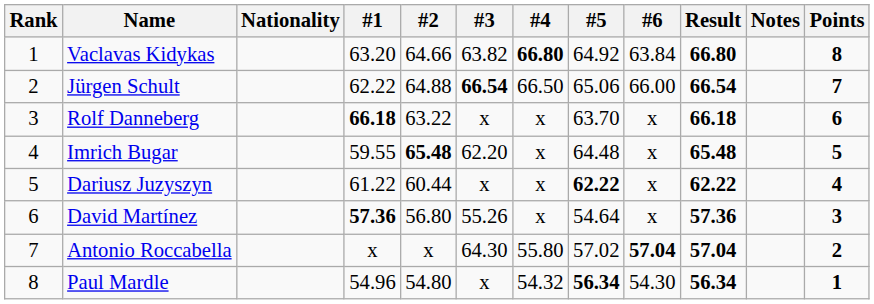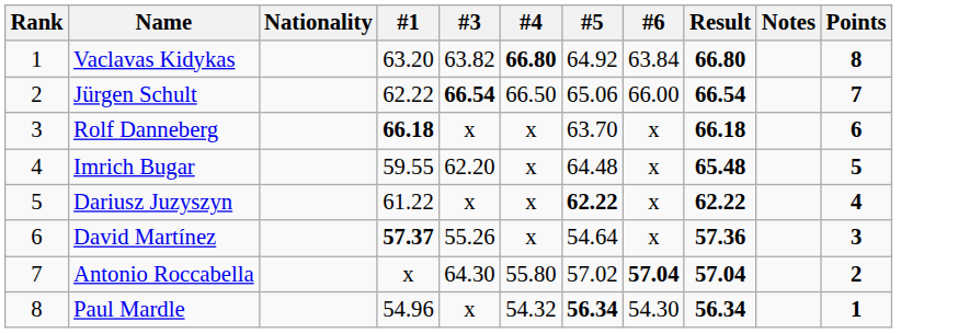 <table class="wikitable sortable" style="text-align:center">
 <tr>
 <th>Rank</th>
 <th>Name</th>
 <th>Nationality</th>
 <th>#1</th>
-<th>#2</th>
 <th>#3</th>
 <th>#4</th>
 <th>#5</th>
 <th>#6</th>
 <th>Result</th>
 <th>Notes</th>
 <th>Points</th>
 </tr>
 <tr>
 <td>1</td>
 <td align=left><a href='#'>Vaclavas Kidykas</a></td>
 <td align=left></td>
 <td>63.20</td>
-<td>64.66</td>
 <td>63.82</td>
 <td><strong>66.80</strong></td>
 <td>64.92</td>
 <td>63.84</td>
 <td><strong>66.80</strong></td>
 <td></td>
 <td><strong>8</strong></td>
 </tr>
 <tr>
 <td>2</td>
 <td align=left><a href='#'>Jürgen Schult</a></td>
 <td align=left></td>
 <td>62.22</td>
-<td>64.88</td>
 <td><strong>66.54</strong></td>
 <td>66.50</td>
 <td>65.06</td>
 <td>66.00</td>
 <td><strong>66.54</strong></td>
 <td></td>
 <td><strong>7</strong></td>
 </tr>
 <tr>
 <td>3</td>
 <td align=left><a href='#'>Rolf Danneberg</a></td>
 <td align=left></td>
 <td><strong>66.18</strong></td>
-<td>63.22</td>
 <td>x</td>
 <td>x</td>
 <td>63.70</td>
 <td>x</td>
 <td><strong>66.18</strong></td>
 <td></td>
 <td><strong>6</strong></td>
 </tr>
 <tr>
 <td>4</td>
 <td align=left><a href='#'>Imrich Bugar</a></td>
 <td align=left></td>
 <td>59.55</td>
-<td><strong>65.48</strong></td>
 <td>62.20</td>
 <td>x</td>
 <td>64.48</td>
 <td>x</td>
 <td><strong>65.48</strong></td>
 <td></td>
 <td><strong>5</strong></td>
 </tr>
 <tr>
 <td>5</td>
 <td align=left><a href='#'>Dariusz Juzyszyn</a></td>
 <td align=left></td>
 <td>61.22</td>
-<td>60.44</td>
 <td>x</td>
 <td>x</td>
 <td><strong>62.22</strong></td>
 <td>x</td>
 <td><strong>62.22</strong></td>
 <td></td>
 <td><strong>4</strong></td>
 </tr>
 <tr>
 <td>6</td>
 <td align=left><a href='#'>David Martínez</a></td>
 <td align=left></td>
-<td><strong>57.36</strong></td>
-<td>56.80</td>
+<td><strong>57.37</strong></td>
 <td>55.26</td>
 <td>x</td>
 <td>54.64</td>
 <td>x</td>
 <td><strong>57.36</strong></td>
 <td></td>
 <td><strong>3</strong></td>
 </tr>
 <tr>
 <td>7</td>
 <td align=left><a href='#'>Antonio Roccabella</a></td>
 <td align=left></td>
-<td>x</td>
 <td>x</td>
 <td>64.30</td>
 <td>55.80</td>
 <td>57.02</td>
 <td><strong>57.04</strong></td>
 <td><strong>57.04</strong></td>
 <td></td>
 <td><strong>2</strong></td>
 </tr>
 <tr>
 <td>8</td>
 <td align=left><a href='#'>Paul Mardle</a></td>
 <td align=left></td>
 <td>54.96</td>
-<td>54.80</td>
 <td>x</td>
 <td>54.32</td>
 <td><strong>56.34</strong></td>
 <td>54.30</td>
 <td><strong>56.34</strong></td>
 <td></td>
 <td><strong>1</strong></td>
 </tr>
 </table>
